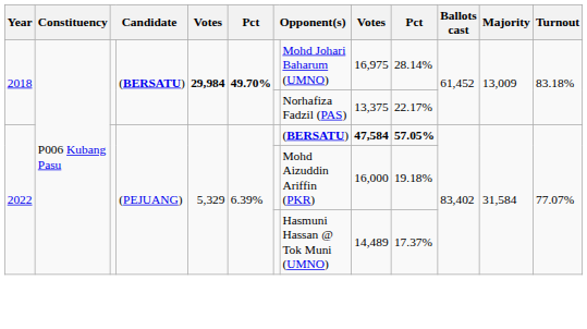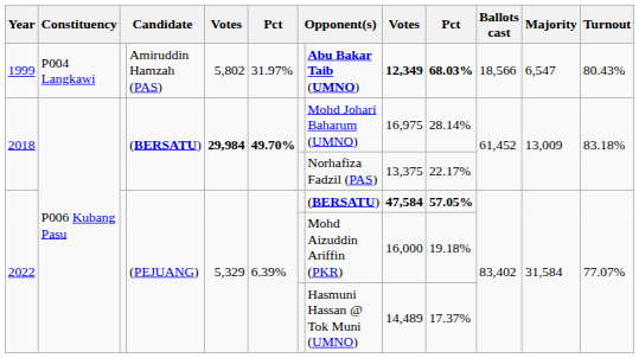 <table class="wikitable" style="margin:0.5em ; font-size:95%">
 <tr>
 <th>Year</th>
 <th>Constituency</th>
 <th colspan=2>Candidate</th>
 <th>Votes</th>
 <th>Pct</th>
 <th colspan=2>Opponent(s)</th>
 <th>Votes</th>
 <th>Pct</th>
 <th>Ballots cast</th>
 <th>Majority</th>
 <th>Turnout</th>
+</tr>
+<tr>
+<td><a href='#'>1999</a></td>
+<td>P004 <a href='#'>Langkawi</a></td>
+<td></td>
+<td>Amiruddin Hamzah (<a href='#'>PAS</a>)</td>
+<td align="right">5,802</td>
+<td>31.97%</td>
+<td></td>
+<td><strong><a href='#'>Abu Bakar Taib</a></strong> (<a href='#'><strong>UMNO</strong></a>)</td>
+<td align="right"><strong>12,349</strong></td>
+<td><strong>68.03%</strong></td>
+<td>18,566</td>
+<td>6,547</td>
+<td>80.43%</td>
 </tr>
 <tr>
 <td rowspan=2><a href='#'>2018</a></td>
 <td rowspan=5>P006 <a href='#'>Kubang Pasu</a></td>
 <td rowspan=2 ></td>
 <td rowspan=2> (<a href='#'><strong>BERSATU</strong></a>)</td>
 <td rowspan=2 align="right"><strong>29,984</strong></td>
 <td rowspan=2><strong>49.70%</strong></td>
 <td></td>
 <td><a href='#'>Mohd Johari Baharum</a> (<a href='#'>UMNO</a>)</td>
 <td align="right">16,975</td>
 <td>28.14%</td>
 <td rowspan=2>61,452</td>
 <td rowspan=2>13,009</td>
 <td rowspan=2>83.18%</td>
 </tr>
 <tr>
 <td></td>
 <td>Norhafiza Fadzil (<a href='#'>PAS</a>)</td>
 <td align="right">13,375</td>
 <td>22.17%</td>
 </tr>
 <tr>
 <td rowspan=3><a href='#'>2022</a></td>
 <td rowspan=3 ></td>
 <td rowspan=3> (<a href='#'>PEJUANG</a>)</td>
 <td rowspan=3 align="right">5,329</td>
 <td rowspan=3>6.39%</td>
 <td bgcolor=></td>
 <td> (<a href='#'><strong>BERSATU</strong></a>)</td>
 <td align="right"><strong>47,584</strong></td>
 <td><strong>57.05%</strong></td>
 <td rowspan=3>83,402</td>
 <td rowspan=3>31,584</td>
 <td rowspan=3>77.07%</td>
 </tr>
 <tr>
 <td></td>
 <td>Mohd Aizuddin Ariffin (<a href='#'>PKR</a>)</td>
 <td align="right">16,000</td>
 <td>19.18%</td>
 </tr>
 <tr>
 <td></td>
 <td>Hasmuni Hassan @ Tok Muni (<a href='#'>UMNO</a>)</td>
 <td align="right">14,489</td>
 <td>17.37%</td>
 </tr>
 </table>
